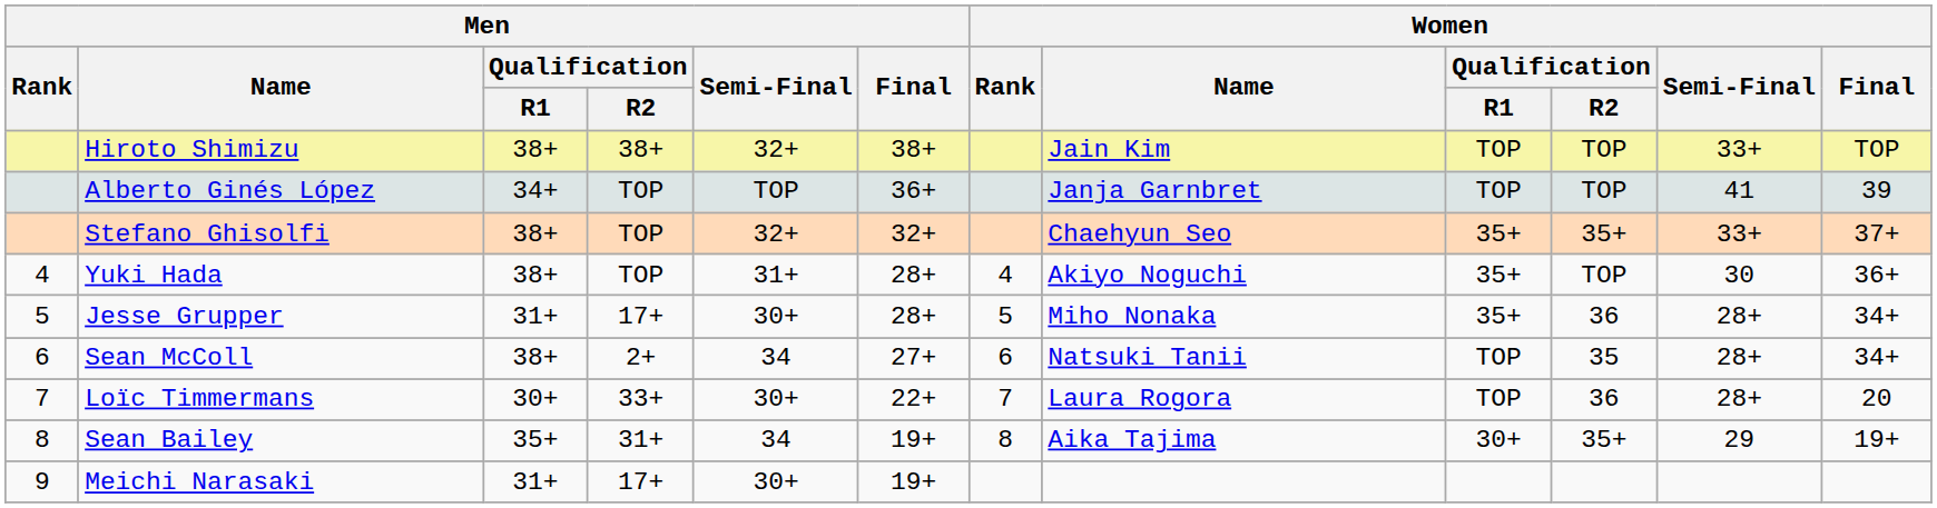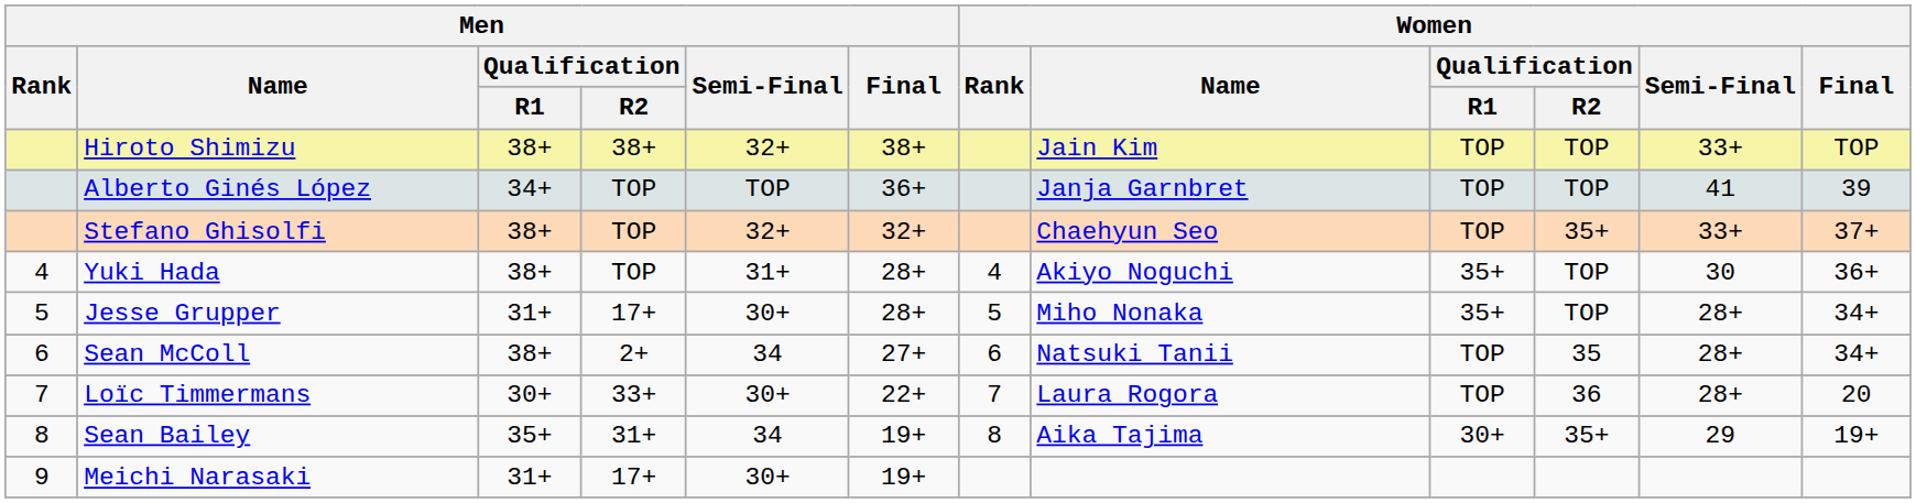 <table class="wikitable sortable" style="text-align:center">
 <tr>
 <th colspan="6">Men</th>
 <th colspan="6">Women</th>
 </tr>
 <tr>
 <th rowspan="2">Rank</th>
 <th rowspan="2" width="200">Name</th>
 <th colspan="2">Qualification</th>
 <th rowspan="2">Semi-Final</th>
 <th rowspan="2" width="50">Final</th>
 <th rowspan="2">Rank</th>
 <th rowspan="2" width="200">Name</th>
 <th colspan="2">Qualification</th>
 <th rowspan="2">Semi-Final</th>
 <th rowspan="2" width="50">Final</th>
 </tr>
 <tr>
 <th>R1</th>
 <th>R2</th>
 <th>R1</th>
 <th>R2</th>
 </tr>
 <tr bgcolor="#F7F6A8">
 <td></td>
 <td align="left"> <a href='#'>Hiroto Shimizu</a></td>
 <td>38+</td>
 <td>38+</td>
 <td>32+</td>
 <td>38+</td>
 <td></td>
 <td align="left"> <a href='#'>Jain Kim</a></td>
 <td>TOP</td>
 <td>TOP</td>
 <td>33+</td>
 <td>TOP</td>
 </tr>
 <tr bgcolor="#DCE5E5">
 <td></td>
 <td align="left"> <a href='#'>Alberto Ginés López</a></td>
 <td>34+</td>
 <td>TOP</td>
 <td>TOP</td>
 <td>36+</td>
 <td></td>
 <td align="left"> <a href='#'>Janja Garnbret</a></td>
 <td>TOP</td>
 <td>TOP</td>
 <td>41</td>
 <td>39</td>
 </tr>
 <tr bgcolor="#FFDAB9">
 <td></td>
 <td align="left"> <a href='#'>Stefano Ghisolfi</a></td>
 <td>38+</td>
 <td>TOP</td>
 <td>32+</td>
 <td>32+</td>
 <td></td>
 <td align="left"> <a href='#'>Chaehyun Seo</a></td>
-<td>35+</td>
+<td>TOP</td>
 <td>35+</td>
 <td>33+</td>
 <td>37+</td>
 </tr>
 <tr>
 <td align="center">4</td>
 <td align="left"> <a href='#'>Yuki Hada</a></td>
 <td>38+</td>
 <td>TOP</td>
 <td>31+</td>
 <td>28+</td>
 <td>4</td>
 <td align="left"> <a href='#'>Akiyo Noguchi</a></td>
 <td>35+</td>
 <td>TOP</td>
 <td>30</td>
 <td>36+</td>
 </tr>
 <tr>
 <td align="center">5</td>
 <td align="left"> <a href='#'>Jesse Grupper</a></td>
 <td>31+</td>
 <td>17+</td>
 <td>30+</td>
 <td>28+</td>
 <td>5</td>
 <td align="left"> <a href='#'>Miho Nonaka</a></td>
 <td>35+</td>
-<td>36</td>
+<td>TOP</td>
 <td>28+</td>
 <td>34+</td>
 </tr>
 <tr>
 <td align="center">6</td>
 <td align="left"> <a href='#'>Sean McColl</a></td>
 <td>38+</td>
 <td>2+</td>
 <td>34</td>
 <td>27+</td>
 <td>6</td>
 <td align="left"> <a href='#'>Natsuki Tanii</a></td>
 <td>TOP</td>
 <td>35</td>
 <td>28+</td>
 <td>34+</td>
 </tr>
 <tr>
 <td align="center">7</td>
 <td align="left"> <a href='#'>Loïc Timmermans</a></td>
 <td>30+</td>
 <td>33+</td>
 <td>30+</td>
 <td>22+</td>
 <td>7</td>
 <td align="left"> <a href='#'>Laura Rogora</a></td>
 <td>TOP</td>
 <td>36</td>
 <td>28+</td>
 <td>20</td>
 </tr>
 <tr>
 <td align="center">8</td>
 <td align="left"> <a href='#'>Sean Bailey</a></td>
 <td>35+</td>
 <td>31+</td>
 <td>34</td>
 <td>19+</td>
 <td>8</td>
 <td align="left"> <a href='#'>Aika Tajima</a></td>
 <td>30+</td>
 <td>35+</td>
 <td>29</td>
 <td>19+</td>
 </tr>
 <tr>
 <td>9</td>
 <td align="left"> <a href='#'>Meichi Narasaki</a></td>
 <td>31+</td>
 <td>17+</td>
 <td>30+</td>
 <td>19+</td>
 <td></td>
 <td align="left"></td>
 <td></td>
 <td></td>
 <td></td>
 <td></td>
 </tr>
 </table>
